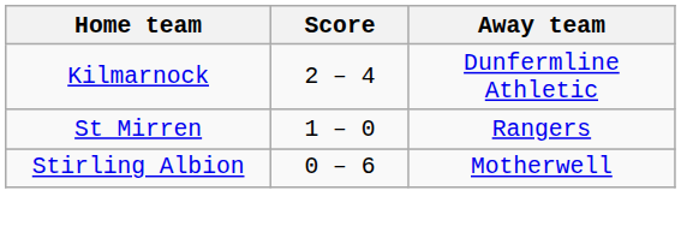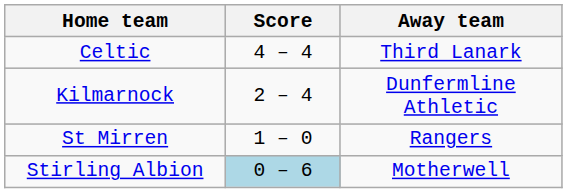 <table class="wikitable" style="text-align: center">
 <tr>
 <th width=140>Home team</th>
 <th width=70>Score</th>
 <th width=140>Away team</th>
+</tr>
+<tr>
+<td><a href='#'>Celtic</a></td>
+<td>4 – 4</td>
+<td><a href='#'>Third Lanark</a></td>
 </tr>
 <tr>
 <td><a href='#'>Kilmarnock</a></td>
 <td>2 – 4</td>
 <td><a href='#'>Dunfermline Athletic</a></td>
 </tr>
 <tr>
 <td><a href='#'>St Mirren</a></td>
 <td>1 – 0</td>
 <td><a href='#'>Rangers</a></td>
 </tr>
 <tr>
 <td><a href='#'>Stirling Albion</a></td>
-<td>0 – 6</td>
+<td style="background: lightblue;">0 – 6</td>
 <td><a href='#'>Motherwell</a></td>
 </tr>
 </table>
